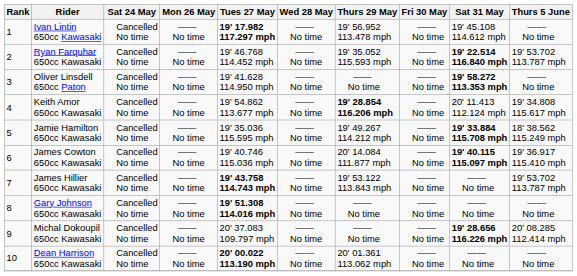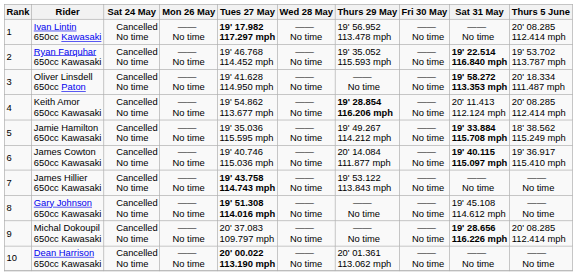 <table class="wikitable" style="font-size: 90%;">
 <tr style="background:#efefef;">
 <th>Rank</th>
 <th>Rider</th>
 <th>Sat 24 May</th>
 <th>Mon 26 May</th>
 <th>Tues 27 May</th>
 <th>Wed 28 May</th>
 <th>Thurs 29 May</th>
 <th>Fri 30 May</th>
 <th>Sat 31 May</th>
 <th>Thurs 5 June</th>
 </tr>
 <tr>
 <td>1</td>
 <td> <a href='#'>Ivan Lintin</a> <br>650cc <a href='#'>Kawasaki</a></td>
 <td>    Cancelled <br>     No time</td>
 <td>      ——<br>    No time</td>
 <td><strong>19' 17.982 <br> 117.297 mph</strong></td>
 <td>      ——<br>    No time</td>
 <td>19' 56.952 <br> 113.478 mph</td>
 <td>      ——<br>    No time</td>
-<td>19' 45.108 <br> 114.612 mph</td>
 <td>      ——<br>    No time</td>
+<td>20' 08.285 <br> 112.414 mph</td>
 </tr>
 <tr>
 <td>2</td>
 <td> <a href='#'>Ryan Farquhar</a><br> 650cc Kawasaki</td>
 <td>    Cancelled <br>     No time</td>
 <td>      ——<br>    No time</td>
 <td>19' 46.768 <br> 114.452 mph</td>
 <td>      ——<br>    No time</td>
 <td>19' 35.052 <br> 115.593 mph</td>
 <td>      ——<br>    No time</td>
 <td><strong>19' 22.514 <br> 116.840 mph</strong></td>
 <td>19' 53.702 <br> 113.787 mph</td>
 </tr>
 <tr>
 <td>3</td>
 <td> Oliver Linsdell<br> 650cc <a href='#'>Paton</a></td>
 <td>    Cancelled <br>     No time</td>
 <td>      ——<br>    No time</td>
 <td>19' 41.628 <br> 114.950 mph</td>
 <td>      ——<br>    No time</td>
 <td>      ——<br>    No time</td>
 <td>      ——<br>    No time</td>
 <td><strong>19' 58.272 <br> 113.353 mph</strong></td>
-<td>      ——<br>    No time</td>
+<td>20' 18.334 <br> 111.487 mph</td>
 </tr>
 <tr>
 <td>4</td>
 <td> Keith Amor<br> 650cc Kawasaki</td>
 <td>    Cancelled <br>     No time</td>
 <td>      ——<br>    No time</td>
 <td>19' 54.862 <br> 113.677 mph</td>
 <td>      ——<br>    No time</td>
 <td><strong>19' 28.854 <br> 116.206 mph</strong></td>
 <td>      ——<br>    No time</td>
 <td>20' 11.413 <br> 112.124 mph</td>
-<td>19' 34.808 <br> 115.617 mph</td>
+<td>20' 08.285 <br> 112.414 mph</td>
 </tr>
 <tr>
 <td>5</td>
 <td> Jamie Hamilton<br> 650cc Kawasaki</td>
 <td>    Cancelled <br>     No time</td>
 <td>      ——<br>    No time</td>
 <td>19' 35.036 <br> 115.595 mph</td>
 <td>      ——<br>    No time</td>
 <td>19' 49.267 <br> 114.212 mph</td>
 <td>      ——<br>    No time</td>
 <td><strong>19' 33.884 <br> 115.708 mph</strong></td>
 <td>18' 38.562 <br> 115.249 mph</td>
 </tr>
 <tr>
 <td>6</td>
 <td> James Cowton<br> 650cc Kawasaki</td>
 <td>    Cancelled <br>     No time</td>
 <td>      ——<br>    No time</td>
 <td>19' 40.746 <br> 115.036 mph</td>
 <td>      ——<br>    No time</td>
 <td>20' 14.084 <br> 111.877 mph</td>
 <td>      ——<br>    No time</td>
 <td><strong>19' 40.115 <br> 115.097 mph</strong></td>
 <td>19' 36.917 <br> 115.410 mph</td>
 </tr>
 <tr>
 <td>7</td>
 <td> James Hillier<br> 650cc Kawasaki</td>
 <td>    Cancelled <br>     No time</td>
 <td>      ——<br>    No time</td>
 <td><strong>19' 43.758 <br> 114.743 mph</strong></td>
 <td>      ——<br>    No time</td>
 <td>19' 53.122 <br> 113.843 mph</td>
 <td>      ——<br>    No time</td>
 <td>      ——<br>    No time</td>
-<td>19' 53.702 <br> 113.787 mph</td>
+<td>      ——<br>    No time</td>
 </tr>
 <tr>
 <td>8</td>
 <td> <a href='#'>Gary Johnson</a><br> 650cc Kawasaki</td>
 <td>    Cancelled <br>     No time</td>
 <td>      ——<br>    No time</td>
 <td><strong>19' 51.308 <br> 114.016 mph</strong></td>
 <td>      ——<br>    No time</td>
 <td>      ——<br>    No time</td>
 <td>      ——<br>    No time</td>
-<td>      ——<br>    No time</td>
+<td>19' 45.108 <br> 114.612 mph</td>
 <td>      ——<br>    No time</td>
 </tr>
 <tr>
 <td>9</td>
 <td> Michal Dokoupil<br> 650cc Kawasaki</td>
 <td>    Cancelled <br>     No time</td>
 <td>      ——<br>    No time</td>
 <td>20' 37.083 <br> 109.797 mph</td>
 <td>      ——<br>    No time</td>
 <td>      ——<br>    No time</td>
 <td>      ——<br>    No time</td>
 <td><strong>19' 28.656 <br> 116.226 mph</strong></td>
 <td>20' 08.285 <br> 112.414 mph</td>
 </tr>
 <tr>
 <td>10</td>
 <td> <a href='#'>Dean Harrison</a><br> 650cc Kawasaki</td>
 <td>    Cancelled <br>     No time</td>
 <td>      ——<br>    No time</td>
 <td><strong>20' 00.022 <br> 113.190 mph</strong></td>
 <td>      ——<br>    No time</td>
 <td>20' 01.361 <br> 113.062 mph</td>
 <td>      ——<br>    No time</td>
 <td>      ——<br>    No time</td>
 <td>      ——<br>    No time</td>
 </tr>
 <tr>
 </tr>
 </table>
